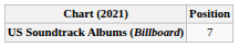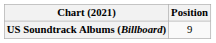 <table class="wikitable plainrowheaders" style="text-align:center">
 <tr>
 <th scope="col">Chart (2021)</th>
 <th scope="col">Position</th>
 </tr>
 <tr>
 <th scope="row">US Soundtrack Albums (<em>Billboard</em>)</th>
-<td>7</td>
+<td>9</td>
 </tr>
 </table>
